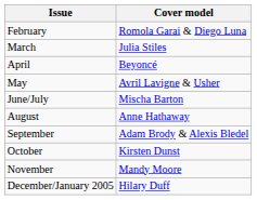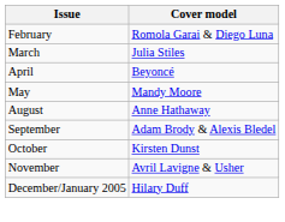 <table class="sortable wikitable">
 <tr>
 <th>Issue</th>
 <th>Cover model</th>
 </tr>
 <tr>
 <td>February</td>
 <td><a href='#'>Romola Garai</a> & <a href='#'>Diego Luna</a></td>
 </tr>
 <tr>
 <td>March</td>
 <td><a href='#'>Julia Stiles</a></td>
 </tr>
 <tr>
 <td>April</td>
 <td><a href='#'>Beyoncé</a></td>
 </tr>
 <tr>
 <td>May</td>
-<td><a href='#'>Avril Lavigne</a> & <a href='#'>Usher</a></td>
-</tr>
-<tr>
-<td>June/July</td>
-<td><a href='#'>Mischa Barton</a></td>
+<td><a href='#'>Mandy Moore</a></td>
 </tr>
 <tr>
 <td>August</td>
 <td><a href='#'>Anne Hathaway</a></td>
 </tr>
 <tr>
 <td>September</td>
 <td><a href='#'>Adam Brody</a> & <a href='#'>Alexis Bledel</a></td>
 </tr>
 <tr>
 <td>October</td>
 <td><a href='#'>Kirsten Dunst</a></td>
 </tr>
 <tr>
 <td>November</td>
-<td><a href='#'>Mandy Moore</a></td>
+<td><a href='#'>Avril Lavigne</a> & <a href='#'>Usher</a></td>
 </tr>
 <tr>
 <td>December/January 2005</td>
 <td><a href='#'>Hilary Duff</a></td>
 </tr>
 </table>
